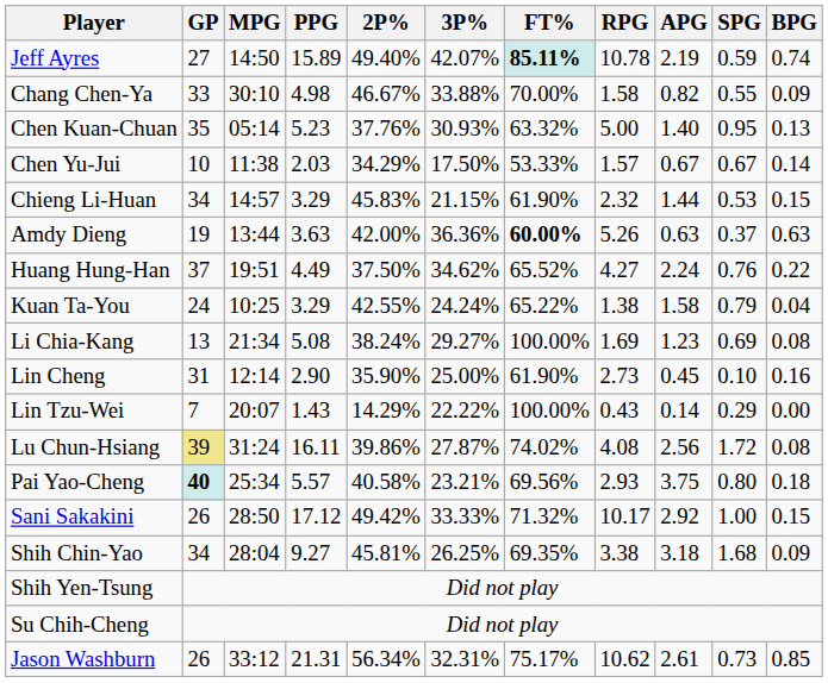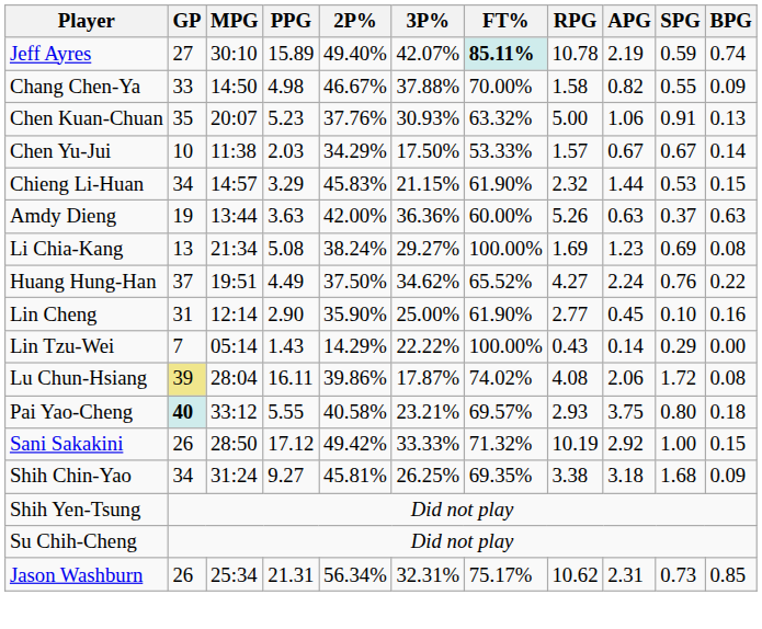 <table class="wikitable">
 <tr>
 <th>Player</th>
 <th>GP</th>
 <th>MPG</th>
 <th>PPG</th>
 <th>2P%</th>
 <th>3P%</th>
 <th>FT%</th>
 <th>RPG</th>
 <th>APG</th>
 <th>SPG</th>
 <th>BPG</th>
 </tr>
 <tr>
 <td><a href='#'>Jeff Ayres</a></td>
 <td>27</td>
-<td>14:50</td>
+<td>30:10</td>
 <td>15.89</td>
 <td>49.40%</td>
 <td>42.07%</td>
 <td style="background-color: #CFECEC"><strong>85.11%</strong></td>
 <td>10.78</td>
 <td>2.19</td>
 <td>0.59</td>
 <td>0.74</td>
 </tr>
 <tr>
 <td>Chang Chen-Ya</td>
 <td>33</td>
-<td>30:10</td>
+<td>14:50</td>
 <td>4.98</td>
 <td>46.67%</td>
-<td>33.88%</td>
+<td>37.88%</td>
 <td>70.00%</td>
 <td>1.58</td>
 <td>0.82</td>
 <td>0.55</td>
 <td>0.09</td>
 </tr>
 <tr>
 <td>Chen Kuan-Chuan</td>
 <td>35</td>
-<td>05:14</td>
+<td>20:07</td>
 <td>5.23</td>
 <td>37.76%</td>
 <td>30.93%</td>
 <td>63.32%</td>
 <td>5.00</td>
-<td>1.40</td>
-<td>0.95</td>
+<td>1.06</td>
+<td>0.91</td>
 <td>0.13</td>
 </tr>
 <tr>
 <td>Chen Yu-Jui</td>
 <td>10</td>
 <td>11:38</td>
 <td>2.03</td>
 <td>34.29%</td>
 <td>17.50%</td>
 <td>53.33%</td>
 <td>1.57</td>
 <td>0.67</td>
 <td>0.67</td>
 <td>0.14</td>
 </tr>
 <tr>
 <td>Chieng Li-Huan</td>
 <td>34</td>
 <td>14:57</td>
 <td>3.29</td>
 <td>45.83%</td>
 <td>21.15%</td>
 <td>61.90%</td>
 <td>2.32</td>
 <td>1.44</td>
 <td>0.53</td>
 <td>0.15</td>
 </tr>
 <tr>
 <td>Amdy Dieng</td>
 <td>19</td>
 <td>13:44</td>
 <td>3.63</td>
 <td>42.00%</td>
 <td>36.36%</td>
-<td><strong>60.00%</strong></td>
+<td>60.00%</td>
 <td>5.26</td>
 <td>0.63</td>
 <td>0.37</td>
 <td>0.63</td>
+</tr>
+<tr>
+<td>Li Chia-Kang</td>
+<td>13</td>
+<td>21:34</td>
+<td>5.08</td>
+<td>38.24%</td>
+<td>29.27%</td>
+<td>100.00%</td>
+<td>1.69</td>
+<td>1.23</td>
+<td>0.69</td>
+<td>0.08</td>
 </tr>
 <tr>
 <td>Huang Hung-Han</td>
 <td>37</td>
 <td>19:51</td>
 <td>4.49</td>
 <td>37.50%</td>
 <td>34.62%</td>
 <td>65.52%</td>
 <td>4.27</td>
 <td>2.24</td>
 <td>0.76</td>
 <td>0.22</td>
 </tr>
 <tr>
-<td>Kuan Ta-You</td>
-<td>24</td>
-<td>10:25</td>
-<td>3.29</td>
-<td>42.55%</td>
-<td>24.24%</td>
-<td>65.22%</td>
-<td>1.38</td>
-<td>1.58</td>
-<td>0.79</td>
-<td>0.04</td>
-</tr>
-<tr>
-<td>Li Chia-Kang</td>
-<td>13</td>
-<td>21:34</td>
-<td>5.08</td>
-<td>38.24%</td>
-<td>29.27%</td>
-<td>100.00%</td>
-<td>1.69</td>
-<td>1.23</td>
-<td>0.69</td>
-<td>0.08</td>
-</tr>
-<tr>
 <td>Lin Cheng</td>
 <td>31</td>
 <td>12:14</td>
 <td>2.90</td>
 <td>35.90%</td>
 <td>25.00%</td>
 <td>61.90%</td>
-<td>2.73</td>
+<td>2.77</td>
 <td>0.45</td>
 <td>0.10</td>
 <td>0.16</td>
 </tr>
 <tr>
 <td>Lin Tzu-Wei</td>
 <td>7</td>
-<td>20:07</td>
+<td>05:14</td>
 <td>1.43</td>
 <td>14.29%</td>
 <td>22.22%</td>
 <td>100.00%</td>
 <td>0.43</td>
 <td>0.14</td>
 <td>0.29</td>
 <td>0.00</td>
 </tr>
 <tr>
 <td>Lu Chun-Hsiang</td>
 <td style="background: khaki;">39</td>
-<td>31:24</td>
+<td>28:04</td>
 <td>16.11</td>
 <td>39.86%</td>
-<td>27.87%</td>
+<td>17.87%</td>
 <td>74.02%</td>
 <td>4.08</td>
-<td>2.56</td>
+<td>2.06</td>
 <td>1.72</td>
 <td>0.08</td>
 </tr>
 <tr>
 <td>Pai Yao-Cheng</td>
 <td style="background-color: #CFECEC"><strong>40</strong></td>
-<td>25:34</td>
-<td>5.57</td>
+<td>33:12</td>
+<td>5.55</td>
 <td>40.58%</td>
 <td>23.21%</td>
-<td>69.56%</td>
+<td>69.57%</td>
 <td>2.93</td>
 <td>3.75</td>
 <td>0.80</td>
 <td>0.18</td>
 </tr>
 <tr>
 <td><a href='#'>Sani Sakakini</a></td>
 <td>26</td>
 <td>28:50</td>
 <td>17.12</td>
 <td>49.42%</td>
 <td>33.33%</td>
 <td>71.32%</td>
-<td>10.17</td>
+<td>10.19</td>
 <td>2.92</td>
 <td>1.00</td>
 <td>0.15</td>
 </tr>
 <tr>
 <td>Shih Chin-Yao</td>
 <td>34</td>
-<td>28:04</td>
+<td>31:24</td>
 <td>9.27</td>
 <td>45.81%</td>
 <td>26.25%</td>
 <td>69.35%</td>
 <td>3.38</td>
 <td>3.18</td>
 <td>1.68</td>
 <td>0.09</td>
 </tr>
 <tr>
 <td>Shih Yen-Tsung</td>
 <td colspan=10 align=center><em>Did not play</em></td>
 </tr>
 <tr>
 <td>Su Chih-Cheng</td>
 <td colspan=10 align=center><em>Did not play</em></td>
 </tr>
 <tr>
 <td><a href='#'>Jason Washburn</a></td>
 <td>26</td>
-<td>33:12</td>
+<td>25:34</td>
 <td>21.31</td>
 <td>56.34%</td>
 <td>32.31%</td>
 <td>75.17%</td>
 <td>10.62</td>
-<td>2.61</td>
+<td>2.31</td>
 <td>0.73</td>
 <td>0.85</td>
 </tr>
 </table>
